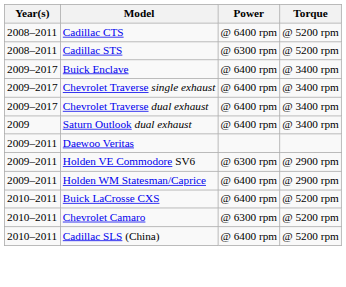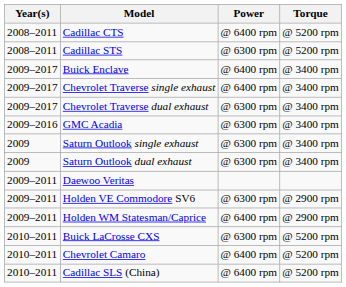 <table class="wikitable" style="font-size: 90%">
 <tr>
 <th>Year(s)</th>
 <th>Model</th>
 <th>Power</th>
 <th>Torque</th>
 </tr>
 <tr>
 <td>2008–2011</td>
 <td><a href='#'>Cadillac CTS</a></td>
 <td> @ 6400 rpm</td>
 <td> @ 5200 rpm</td>
 </tr>
 <tr>
 <td>2008–2011</td>
 <td><a href='#'>Cadillac STS</a></td>
 <td> @ 6300 rpm</td>
 <td> @ 5200 rpm</td>
 </tr>
 <tr>
 <td>2009–2017</td>
 <td><a href='#'>Buick Enclave</a></td>
 <td> @ 6400 rpm</td>
 <td> @ 3400 rpm</td>
 </tr>
 <tr>
 <td>2009–2017</td>
 <td><a href='#'>Chevrolet Traverse</a> <em>single exhaust</em></td>
 <td> @ 6400 rpm</td>
 <td> @ 3400 rpm</td>
 </tr>
 <tr>
 <td>2009–2017</td>
 <td><a href='#'>Chevrolet Traverse</a> <em>dual exhaust</em></td>
-<td> @ 6400 rpm</td>
+<td> @ 6300 rpm</td>
+<td> @ 3400 rpm</td>
+</tr>
+<tr>
+<td>2009–2016</td>
+<td><a href='#'>GMC Acadia</a></td>
+<td> @ 6300 rpm</td>
+<td> @ 3400 rpm</td>
+</tr>
+<tr>
+<td>2009</td>
+<td><a href='#'>Saturn Outlook</a> <em>single exhaust</em></td>
+<td> @ 6300 rpm</td>
 <td> @ 3400 rpm</td>
 </tr>
 <tr>
 <td>2009</td>
 <td><a href='#'>Saturn Outlook</a> <em>dual exhaust</em></td>
-<td> @ 6400 rpm</td>
+<td> @ 6300 rpm</td>
 <td> @ 3400 rpm</td>
 </tr>
 <tr>
 <td>2009–2011</td>
 <td><a href='#'>Daewoo Veritas</a></td>
 <td></td>
 <td></td>
 </tr>
 <tr>
 <td>2009–2011</td>
 <td><a href='#'>Holden VE Commodore</a> SV6</td>
 <td> @ 6300 rpm</td>
 <td> @ 2900 rpm</td>
 </tr>
 <tr>
 <td>2009–2011</td>
 <td><a href='#'>Holden WM Statesman/Caprice</a></td>
 <td> @ 6400 rpm</td>
 <td> @ 2900 rpm</td>
 </tr>
 <tr>
 <td>2010–2011</td>
 <td><a href='#'>Buick LaCrosse CXS</a></td>
-<td> @ 6400 rpm</td>
+<td> @ 6300 rpm</td>
 <td> @ 5200 rpm</td>
 </tr>
 <tr>
 <td>2010–2011</td>
 <td><a href='#'>Chevrolet Camaro</a></td>
-<td> @ 6300 rpm</td>
+<td> @ 6400 rpm</td>
 <td> @ 5200 rpm</td>
 </tr>
 <tr>
 <td>2010–2011</td>
 <td><a href='#'>Cadillac SLS</a> (China)</td>
 <td> @ 6400 rpm</td>
 <td> @ 5200 rpm</td>
 </tr>
 </table>
